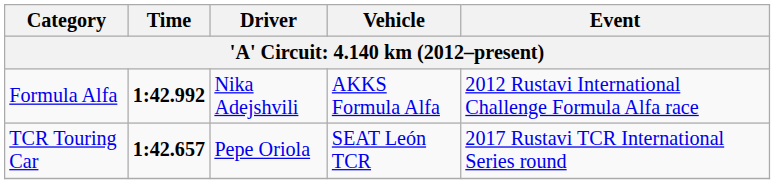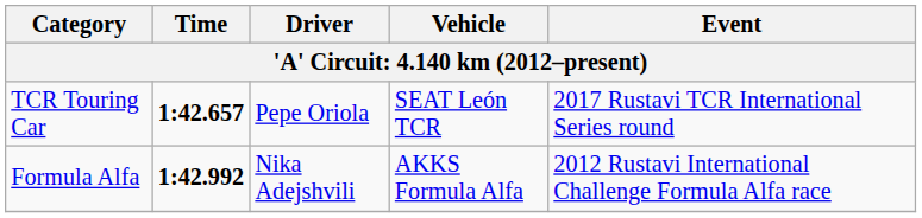 <table class="wikitable">
 <tr>
 <th>Category</th>
 <th>Time</th>
 <th>Driver</th>
 <th>Vehicle</th>
 <th>Event</th>
 </tr>
 <tr>
 <th colspan=5>'A' Circuit: 4.140 km (2012–present)</th>
 </tr>
 <tr>
+<td><a href='#'>TCR Touring Car</a></td>
+<td><strong>1:42.657</strong></td>
+<td> <a href='#'>Pepe Oriola</a></td>
+<td><a href='#'>SEAT León TCR</a></td>
+<td><a href='#'>2017 Rustavi TCR International Series round</a></td>
+</tr>
+<tr>
 <td><a href='#'>Formula Alfa</a></td>
 <td><strong>1:42.992</strong></td>
 <td> <a href='#'>Nika Adejshvili</a></td>
 <td><a href='#'>AKKS Formula Alfa</a></td>
 <td><a href='#'>2012 Rustavi International Challenge Formula Alfa race</a></td>
 </tr>
 <tr>
-<td><a href='#'>TCR Touring Car</a></td>
-<td><strong>1:42.657</strong></td>
-<td> <a href='#'>Pepe Oriola</a></td>
-<td><a href='#'>SEAT León TCR</a></td>
-<td><a href='#'>2017 Rustavi TCR International Series round</a></td>
-</tr>
-<tr>
 </tr>
 </table>
